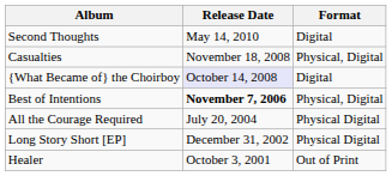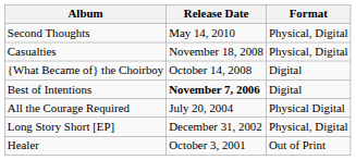 <table class="wikitable">
 <tr>
 <th>Album</th>
 <th>Release Date</th>
 <th>Format</th>
 </tr>
 <tr>
 <td>Second Thoughts</td>
 <td>May 14, 2010</td>
-<td>Digital</td>
+<td>Physical, Digital</td>
 </tr>
 <tr>
 <td>Casualties</td>
 <td>November 18, 2008</td>
 <td>Physical, Digital</td>
 </tr>
 <tr>
 <td>{What Became of} the Choirboy</td>
-<td style="background: lavender;">October 14, 2008</td>
+<td>October 14, 2008</td>
 <td>Digital</td>
 </tr>
 <tr>
 <td>Best of Intentions</td>
 <td><strong>November 7, 2006</strong></td>
-<td>Physical, Digital</td>
+<td>Digital</td>
 </tr>
 <tr>
 <td>All the Courage Required</td>
 <td>July 20, 2004</td>
 <td>Physical Digital</td>
 </tr>
 <tr>
 <td>Long Story Short [EP]</td>
 <td>December 31, 2002</td>
-<td>Physical Digital</td>
+<td>Physical, Digital</td>
 </tr>
 <tr>
 <td>Healer</td>
 <td>October 3, 2001</td>
 <td>Out of Print</td>
 </tr>
 </table>
